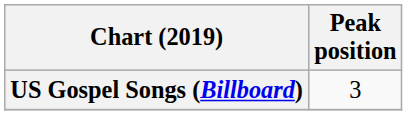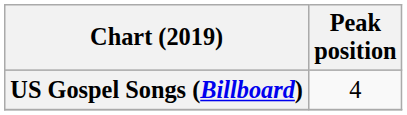 <table class="wikitable sortable plainrowheaders" style="text-align:center">
 <tr>
 <th scope="col">Chart (2019)</th>
 <th scope="col">Peak<br> position</th>
 </tr>
 <tr>
 <th scope="row">US Gospel Songs (<a href='#'><em>Billboard</em></a>)</th>
-<td>3</td>
+<td>4</td>
 </tr>
 <tr>
 </tr>
 </table>
